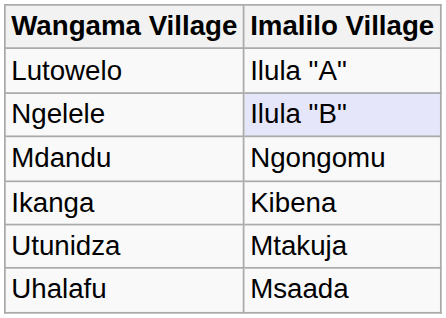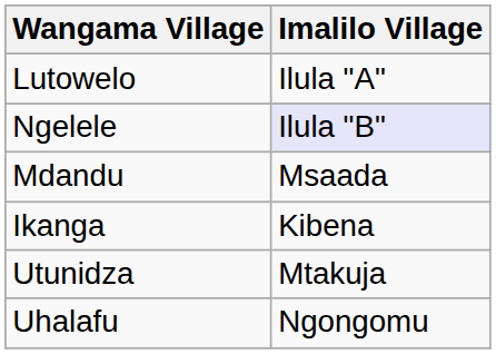 <table class="wikitable">
 <tr>
 <th>Wangama Village</th>
 <th>Imalilo Village</th>
 </tr>
 <tr>
 <td>Lutowelo</td>
 <td>Ilula "A"</td>
 </tr>
 <tr>
 <td>Ngelele</td>
 <td style="background: lavender;">Ilula "B"</td>
 </tr>
 <tr>
 <td>Mdandu</td>
-<td>Ngongomu</td>
+<td>Msaada</td>
 </tr>
 <tr>
 <td>Ikanga</td>
 <td>Kibena</td>
 </tr>
 <tr>
 <td>Utunidza</td>
 <td>Mtakuja</td>
 </tr>
 <tr>
 <td>Uhalafu</td>
-<td>Msaada</td>
+<td>Ngongomu</td>
 </tr>
 </table>
